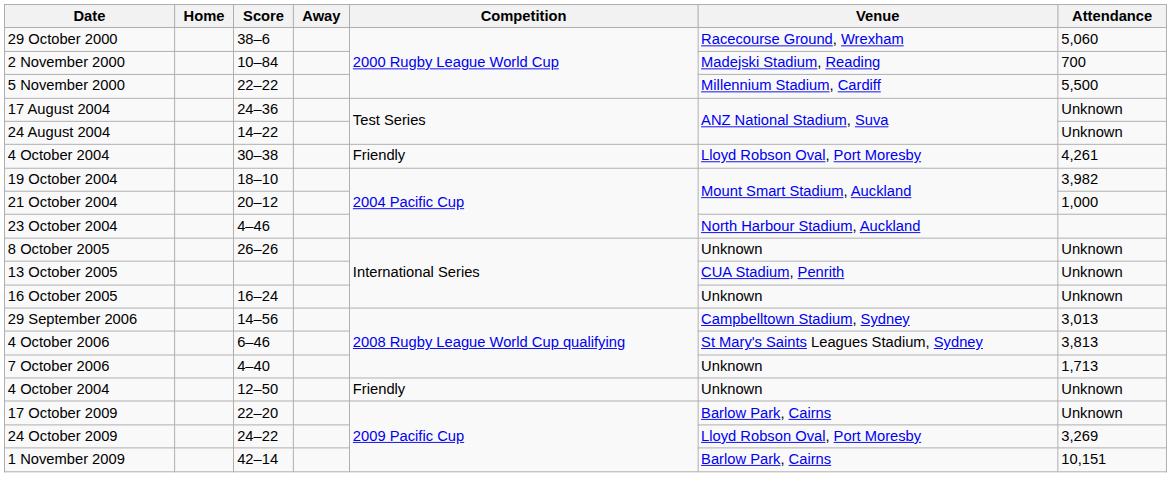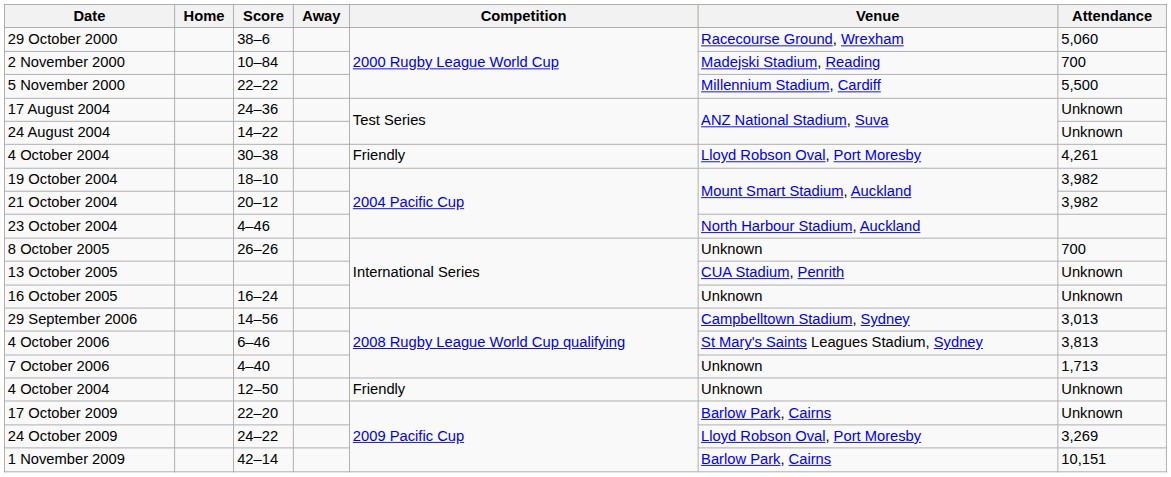 <table class="wikitable" width=100%>
 <tr bgcolor=#bdb76b>
 <th>Date</th>
 <th>Home</th>
 <th>Score</th>
 <th>Away</th>
 <th>Competition</th>
 <th>Venue</th>
 <th>Attendance</th>
 </tr>
 <tr>
 <td>29 October 2000</td>
 <td></td>
 <td>38–6</td>
 <td></td>
 <td rowspan=3><a href='#'>2000 Rugby League World Cup</a></td>
 <td> <a href='#'>Racecourse Ground</a>, <a href='#'>Wrexham</a></td>
 <td>5,060</td>
 </tr>
 <tr>
 <td>2 November 2000</td>
 <td></td>
 <td>10–84</td>
 <td></td>
 <td> <a href='#'>Madejski Stadium</a>, <a href='#'>Reading</a></td>
 <td>700</td>
 </tr>
 <tr>
 <td>5 November 2000</td>
 <td></td>
 <td>22–22</td>
 <td></td>
 <td> <a href='#'>Millennium Stadium</a>, <a href='#'>Cardiff</a></td>
 <td>5,500</td>
 </tr>
 <tr>
 <td>17 August 2004</td>
 <td></td>
 <td>24–36</td>
 <td></td>
 <td rowspan=2>Test Series</td>
 <td rowspan=2> <a href='#'>ANZ National Stadium</a>, <a href='#'>Suva</a></td>
 <td>Unknown</td>
 </tr>
 <tr>
 <td>24 August 2004</td>
 <td></td>
 <td>14–22</td>
 <td></td>
 <td>Unknown</td>
 </tr>
 <tr>
 <td>4 October 2004</td>
 <td></td>
 <td>30–38</td>
 <td></td>
 <td>Friendly</td>
 <td> <a href='#'>Lloyd Robson Oval</a>, <a href='#'>Port Moresby</a></td>
 <td>4,261</td>
 </tr>
 <tr>
 <td>19 October 2004</td>
 <td></td>
 <td>18–10</td>
 <td></td>
 <td rowspan=3><a href='#'>2004 Pacific Cup</a></td>
 <td rowspan=2> <a href='#'>Mount Smart Stadium</a>, <a href='#'>Auckland</a></td>
 <td>3,982</td>
 </tr>
 <tr>
 <td>21 October 2004</td>
 <td></td>
 <td>20–12</td>
 <td></td>
-<td>1,000</td>
+<td>3,982</td>
 </tr>
 <tr>
 <td>23 October 2004</td>
 <td></td>
 <td>4–46</td>
 <td></td>
 <td> <a href='#'>North Harbour Stadium</a>, <a href='#'>Auckland</a></td>
 <td></td>
 </tr>
 <tr>
 <td>8 October 2005</td>
 <td></td>
 <td>26–26</td>
 <td></td>
 <td rowspan=3>International Series</td>
 <td>Unknown</td>
-<td>Unknown</td>
+<td>700</td>
 </tr>
 <tr>
 <td>13 October 2005</td>
 <td></td>
 <td></td>
 <td></td>
 <td> <a href='#'>CUA Stadium</a>, <a href='#'>Penrith</a></td>
 <td>Unknown</td>
 </tr>
 <tr>
 <td>16 October 2005</td>
 <td></td>
 <td>16–24</td>
 <td></td>
 <td>Unknown</td>
 <td>Unknown</td>
 </tr>
 <tr>
 <td>29 September 2006</td>
 <td></td>
 <td>14–56</td>
 <td></td>
 <td rowspan=3><a href='#'>2008 Rugby League World Cup qualifying</a></td>
 <td> <a href='#'>Campbelltown Stadium</a>, <a href='#'>Sydney</a></td>
 <td>3,013</td>
 </tr>
 <tr>
 <td>4 October 2006</td>
 <td></td>
 <td>6–46</td>
 <td></td>
 <td> <a href='#'>St Mary's Saints</a> Leagues Stadium, <a href='#'>Sydney</a></td>
 <td>3,813</td>
 </tr>
 <tr>
 <td>7 October 2006</td>
 <td></td>
 <td>4–40</td>
 <td></td>
 <td>Unknown</td>
 <td>1,713</td>
 </tr>
 <tr>
 <td>4 October 2004</td>
 <td></td>
 <td>12–50</td>
 <td></td>
 <td>Friendly</td>
 <td>Unknown</td>
 <td>Unknown</td>
 </tr>
 <tr>
 <td>17 October 2009</td>
 <td></td>
 <td>22–20</td>
 <td></td>
 <td rowspan=3><a href='#'>2009 Pacific Cup</a></td>
 <td> <a href='#'>Barlow Park</a>, <a href='#'>Cairns</a></td>
 <td>Unknown</td>
 </tr>
 <tr>
 <td>24 October 2009</td>
 <td></td>
 <td>24–22</td>
 <td></td>
 <td> <a href='#'>Lloyd Robson Oval</a>, <a href='#'>Port Moresby</a></td>
 <td>3,269</td>
 </tr>
 <tr>
 <td>1 November 2009</td>
 <td></td>
 <td>42–14</td>
 <td></td>
 <td> <a href='#'>Barlow Park</a>, <a href='#'>Cairns</a></td>
 <td>10,151</td>
 </tr>
 </table>
